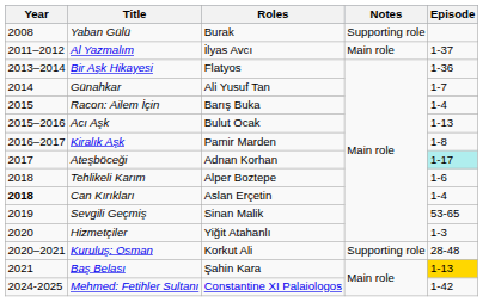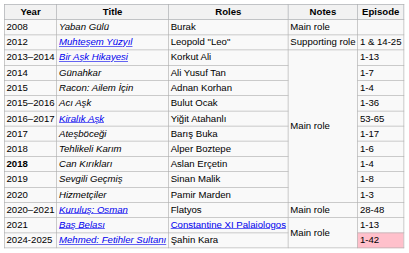 <table class="wikitable sortable">
 <tr style="background:#B0C4DE;">
 <th>Year</th>
 <th>Title</th>
 <th>Roles</th>
 <th>Notes</th>
 <th>Episode</th>
 </tr>
 <tr>
 <td>2008</td>
 <td><em>Yaban Gülü</em></td>
 <td>Burak</td>
-<td>Supporting role</td>
+<td>Main role</td>
 <td></td>
 </tr>
 <tr>
-<td>2011–2012</td>
-<td><em><a href='#'>Al Yazmalım</a></em></td>
-<td>İlyas Avcı</td>
-<td>Main role</td>
-<td>1-37</td>
+<td>2012</td>
+<td><em><a href='#'>Muhteşem Yüzyıl</a></em></td>
+<td>Leopold "Leo"</td>
+<td>Supporting role</td>
+<td>1 & 14-25</td>
 </tr>
 <tr>
 <td>2013–2014</td>
 <td><em><a href='#'>Bir Aşk Hikayesi</a></em></td>
-<td>Flatyos</td>
+<td>Korkut Ali</td>
 <td rowspan="10">Main role</td>
-<td>1-36</td>
+<td>1-13</td>
 </tr>
 <tr>
 <td>2014</td>
 <td><em>Günahkar</em></td>
 <td>Ali Yusuf Tan</td>
 <td>1-7</td>
 </tr>
 <tr>
 <td>2015</td>
 <td><em>Racon: Ailem İçin</em></td>
-<td>Barış Buka</td>
+<td>Adnan Korhan</td>
 <td>1-4</td>
 </tr>
 <tr>
 <td>2015–2016</td>
 <td><em>Acı Aşk</em></td>
 <td>Bulut Ocak</td>
-<td>1-13</td>
+<td>1-36</td>
 </tr>
 <tr>
 <td>2016–2017</td>
 <td><em><a href='#'>Kiralık Aşk</a></em></td>
-<td>Pamir Marden</td>
-<td>1-8</td>
+<td>Yiğit Atahanlı</td>
+<td>53-65</td>
 </tr>
 <tr>
 <td>2017</td>
 <td><em>Ateşböceği</em></td>
-<td>Adnan Korhan</td>
-<td style="background: paleturquoise;">1-17</td>
+<td>Barış Buka</td>
+<td>1-17</td>
 </tr>
 <tr>
 <td>2018</td>
 <td><em>Tehlikeli Karım</em></td>
 <td>Alper Boztepe</td>
 <td>1-6</td>
 </tr>
 <tr>
 <td><strong>2018</strong></td>
 <td><em>Can Kırıkları</em></td>
 <td>Aslan Erçetin</td>
 <td>1-4</td>
 </tr>
 <tr>
 <td>2019</td>
 <td><em>Sevgili Geçmiş</em></td>
 <td>Sinan Malik</td>
-<td>53-65</td>
+<td>1-8</td>
 </tr>
 <tr>
 <td>2020</td>
 <td><em>Hizmetçiler</em></td>
-<td>Yiğit Atahanlı</td>
+<td>Pamir Marden</td>
 <td>1-3</td>
 </tr>
 <tr>
 <td>2020–2021</td>
 <td><em><a href='#'>Kuruluş: Osman</a></em></td>
-<td>Korkut Ali</td>
-<td>Supporting role</td>
+<td>Flatyos</td>
+<td>Main role</td>
 <td>28-48</td>
 </tr>
 <tr>
 <td>2021</td>
 <td><em><a href='#'>Baş Belası</a></em></td>
-<td>Şahin Kara</td>
+<td><a href='#'>Constantine XI Palaiologos</a></td>
 <td rowspan="2">Main role</td>
-<td style="background: gold;">1-13</td>
+<td>1-13</td>
 </tr>
 <tr>
 <td>2024-2025</td>
 <td><em><a href='#'>Mehmed: Fetihler Sultanı</a></em></td>
-<td><a href='#'>Constantine XI Palaiologos</a></td>
-<td>1-42</td>
+<td>Şahin Kara</td>
+<td style="background: pink;">1-42</td>
 </tr>
 </table>
